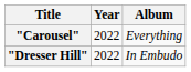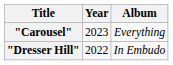 <table class="wikitable plainrowheaders" style="text-align:center;">
 <tr>
 <th scope="col">Title</th>
 <th scope="col">Year</th>
 <th scope="col">Album</th>
 </tr>
 <tr>
 <th scope="row">"Carousel"<br></th>
-<td>2022</td>
+<td>2023</td>
 <td><em>Everything</em></td>
 </tr>
 <tr>
 <th scope="row">"Dresser Hill"<br></th>
 <td>2022</td>
 <td><em>In Embudo</em></td>
 </tr>
 </table>
